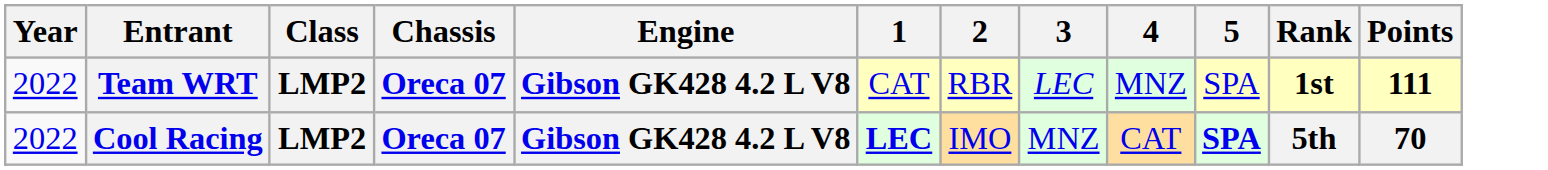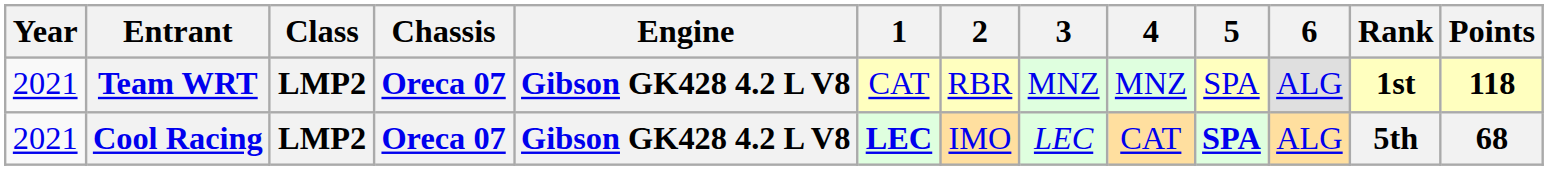 <table class="wikitable" style="text-align:center; font-size:85%">
 <tr>
 <th>Year</th>
 <th>Entrant</th>
 <th>Class</th>
 <th>Chassis</th>
 <th>Engine</th>
 <th>1</th>
 <th>2</th>
 <th>3</th>
 <th>4</th>
 <th>5</th>
+<th>6</th>
 <th>Rank</th>
 <th>Points</th>
 </tr>
 <tr>
-<td><a href='#'>2022</a></td>
+<td><a href='#'>2021</a></td>
 <th nowrap><a href='#'>Team WRT</a></th>
 <th>LMP2</th>
 <th nowrap><a href='#'>Oreca 07</a></th>
 <th nowrap><a href='#'>Gibson</a> GK428 4.2 L V8</th>
 <td style="background:#FFFFBF;"><a href='#'>CAT</a><br></td>
 <td style="background:#FFFFBF;"><a href='#'>RBR</a><br></td>
-<td style="background:#DFFFDF;"><em><a href='#'>LEC</a></em><br></td>
+<td style="background:#DFFFDF;"><a href='#'>MNZ</a><br></td>
 <td style="background:#DFFFDF;"><a href='#'>MNZ</a><br></td>
 <td style="background:#FFFFBF;"><a href='#'>SPA</a><br></td>
+<td style="background:#DFDFDF;"><a href='#'>ALG</a><br></td>
 <th style="background:#FFFFBF;">1st</th>
-<th style="background:#FFFFBF;">111</th>
+<th style="background:#FFFFBF;">118</th>
 </tr>
 <tr>
-<td><a href='#'>2022</a></td>
+<td><a href='#'>2021</a></td>
 <th nowrap><a href='#'>Cool Racing</a></th>
 <th>LMP2</th>
 <th nowrap><a href='#'>Oreca 07</a></th>
 <th nowrap><a href='#'>Gibson</a> GK428 4.2 L V8</th>
 <td style="background:#DFFFDF;"><strong><a href='#'>LEC</a><br></strong></td>
 <td style="background:#FFDF9F;"><a href='#'>IMO</a><br></td>
-<td style="background:#DFFFDF;"><a href='#'>MNZ</a><br></td>
+<td style="background:#DFFFDF;"><em><a href='#'>LEC</a></em><br></td>
 <td style="background:#FFDF9F;"><a href='#'>CAT</a><br></td>
 <td style="background:#DFFFDF;"><strong><a href='#'>SPA</a></strong><br></td>
+<td style="background:#FFDF9F;"><a href='#'>ALG</a><br></td>
 <th>5th</th>
-<th>70</th>
+<th>68</th>
 </tr>
 </table>
